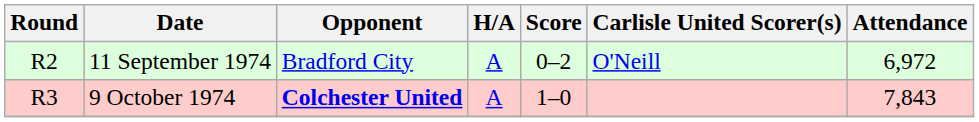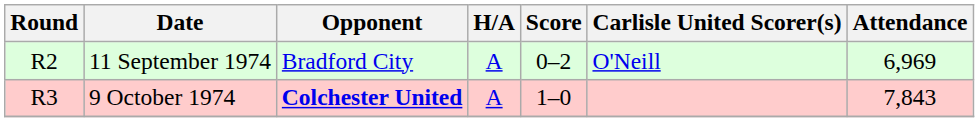 <table class="wikitable" style="text-align:center">
 <tr>
 <th>Round</th>
 <th>Date</th>
 <th>Opponent</th>
 <th>H/A</th>
 <th>Score</th>
 <th>Carlisle United Scorer(s)</th>
 <th>Attendance</th>
 </tr>
 <tr bgcolor=#ddffdd>
 <td>R2</td>
 <td align=left>11 September 1974</td>
 <td align=left><a href='#'>Bradford City</a></td>
 <td><a href='#'>A</a></td>
 <td>0–2</td>
 <td align=left><a href='#'>O'Neill</a></td>
-<td>6,972</td>
+<td>6,969</td>
 </tr>
 <tr bgcolor=#FFCCCC>
 <td>R3</td>
 <td align=left>9 October 1974</td>
 <td align=left><strong><a href='#'>Colchester United</a></strong></td>
 <td><a href='#'>A</a></td>
 <td>1–0</td>
 <td align=left></td>
 <td>7,843</td>
 </tr>
 <tr>
 </tr>
 </table>
